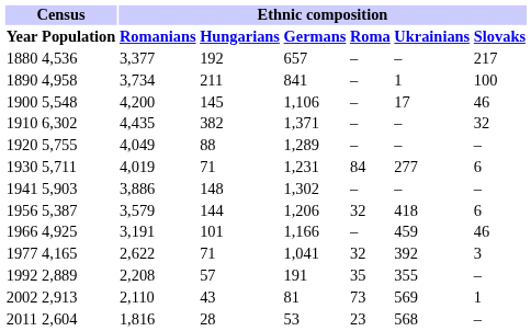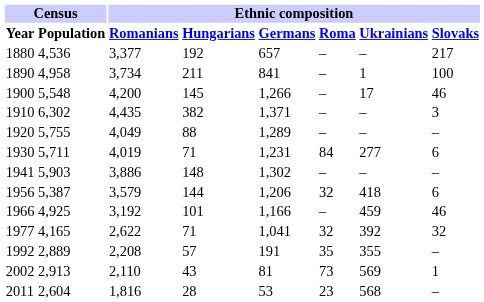 <table class="toccolours">
 <tr>
 <th align="center" colspan="2" style="background:#ccccff;">Census</th>
 <th align="center" colspan="6" style="background:#ccccff;">Ethnic composition</th>
 </tr>
 <tr>
 <th>Year</th>
 <th>Population</th>
 <th><a href='#'>Romanians</a></th>
 <th><a href='#'>Hungarians</a></th>
 <th><a href='#'>Germans</a></th>
 <th><a href='#'>Roma</a></th>
 <th><a href='#'>Ukrainians</a></th>
 <th><a href='#'>Slovaks</a></th>
 </tr>
 <tr>
 <td>1880</td>
 <td>4,536</td>
 <td>3,377</td>
 <td>192</td>
 <td>657</td>
 <td>–</td>
 <td>–</td>
 <td>217</td>
 </tr>
 <tr>
 <td>1890</td>
 <td>4,958</td>
 <td>3,734</td>
 <td>211</td>
 <td>841</td>
 <td>–</td>
 <td>1</td>
 <td>100</td>
 </tr>
 <tr>
 <td>1900</td>
 <td>5,548</td>
 <td>4,200</td>
 <td>145</td>
-<td>1,106</td>
+<td>1,266</td>
 <td>–</td>
 <td>17</td>
 <td>46</td>
 </tr>
 <tr>
 <td>1910</td>
 <td>6,302</td>
 <td>4,435</td>
 <td>382</td>
 <td>1,371</td>
 <td>–</td>
 <td>–</td>
-<td>32</td>
+<td>3</td>
 </tr>
 <tr>
 <td>1920</td>
 <td>5,755</td>
 <td>4,049</td>
 <td>88</td>
 <td>1,289</td>
 <td>–</td>
 <td>–</td>
 <td>–</td>
 </tr>
 <tr>
 <td>1930</td>
 <td>5,711</td>
 <td>4,019</td>
 <td>71</td>
 <td>1,231</td>
 <td>84</td>
 <td>277</td>
 <td>6</td>
 </tr>
 <tr>
 <td>1941</td>
 <td>5,903</td>
 <td>3,886</td>
 <td>148</td>
 <td>1,302</td>
 <td>–</td>
 <td>–</td>
 <td>–</td>
 </tr>
 <tr>
 <td>1956</td>
 <td>5,387</td>
 <td>3,579</td>
 <td>144</td>
 <td>1,206</td>
 <td>32</td>
 <td>418</td>
 <td>6</td>
 </tr>
 <tr>
 <td>1966</td>
 <td>4,925</td>
-<td>3,191</td>
+<td>3,192</td>
 <td>101</td>
 <td>1,166</td>
 <td>–</td>
 <td>459</td>
 <td>46</td>
 </tr>
 <tr>
 <td>1977</td>
 <td>4,165</td>
 <td>2,622</td>
 <td>71</td>
 <td>1,041</td>
 <td>32</td>
 <td>392</td>
-<td>3</td>
+<td>32</td>
 </tr>
 <tr>
 <td>1992</td>
 <td>2,889</td>
 <td>2,208</td>
 <td>57</td>
 <td>191</td>
 <td>35</td>
 <td>355</td>
 <td>–</td>
 </tr>
 <tr>
 <td>2002</td>
 <td>2,913</td>
 <td>2,110</td>
 <td>43</td>
 <td>81</td>
 <td>73</td>
 <td>569</td>
 <td>1</td>
 </tr>
 <tr>
 <td>2011</td>
 <td>2,604</td>
 <td>1,816</td>
 <td>28</td>
 <td>53</td>
 <td>23</td>
 <td>568</td>
 <td>–</td>
 </tr>
 </table>
